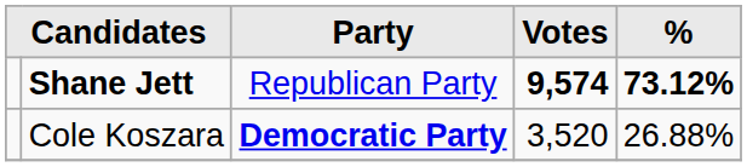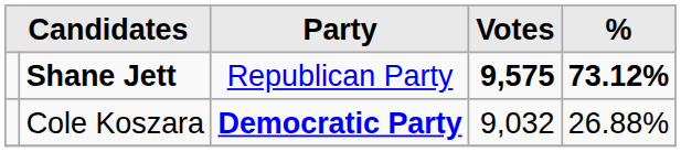 <table class=wikitable style="font-size:95%; text-align:right;">
 <tr>
 <th style="background-color:#E9E9E9" align=center colspan=2>Candidates</th>
 <th style="background-color:#E9E9E9" align=center>Party</th>
 <th style="background-color:#E9E9E9" align=center>Votes</th>
 <th style="background-color:#E9E9E9" align=center>%</th>
 </tr>
 <tr>
 <td></td>
 <td align=left><strong>Shane Jett</strong></td>
 <td align=center><a href='#'>Republican Party</a></td>
-<td><strong>9,574</strong></td>
+<td><strong>9,575</strong></td>
 <td><strong>73.12%</strong></td>
 </tr>
 <tr>
 <td></td>
 <td align=left>Cole Koszara</td>
 <td align=center><strong><a href='#'>Democratic Party</a></strong></td>
-<td>3,520</td>
+<td>9,032</td>
 <td>26.88%</td>
 </tr>
 <tr>
 </tr>
 </table>
